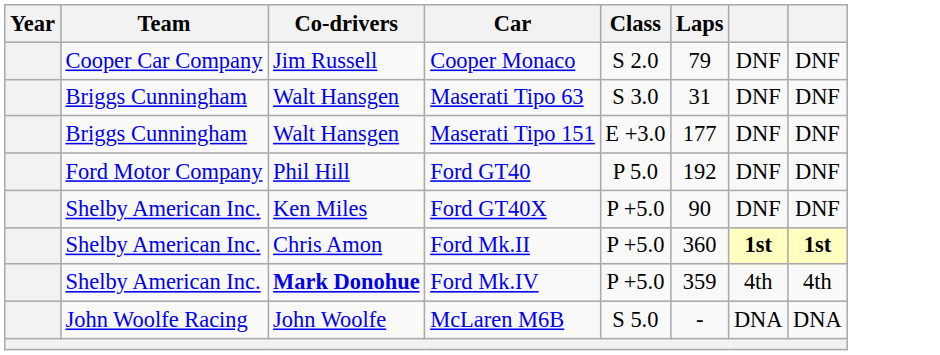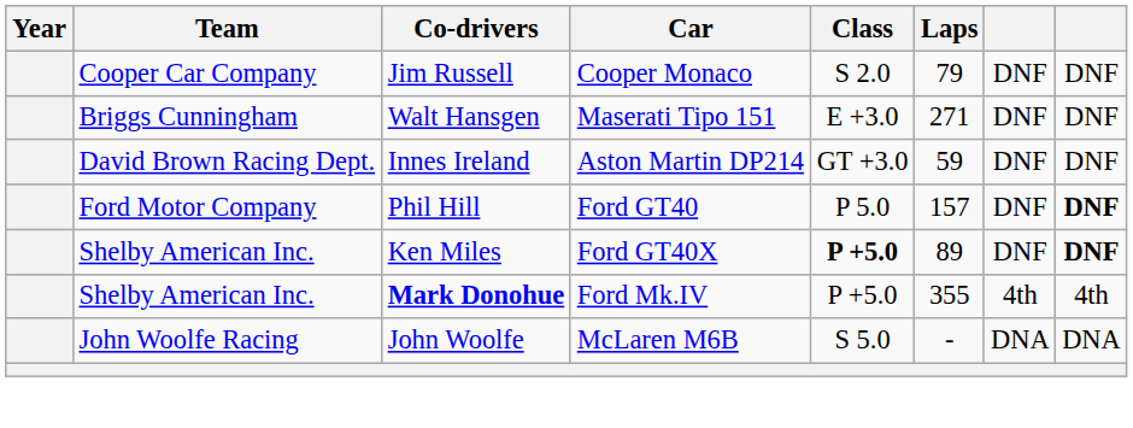 <table class="wikitable" style="text-align:center; font-size:90%">
 <tr>
 <th>Year</th>
 <th>Team</th>
 <th>Co-drivers</th>
 <th>Car</th>
 <th>Class</th>
 <th>Laps</th>
 <th></th>
 <th></th>
 </tr>
 <tr>
 <th></th>
 <td align="left"> <a href='#'>Cooper Car Company</a></td>
 <td align="left"> <a href='#'>Jim Russell</a></td>
 <td align="left"><a href='#'>Cooper Monaco</a></td>
 <td>S 2.0</td>
 <td>79</td>
 <td>DNF</td>
 <td>DNF</td>
 </tr>
 <tr>
 <th></th>
 <td align="left"> <a href='#'>Briggs Cunningham</a></td>
 <td align="left"> <a href='#'>Walt Hansgen</a></td>
-<td align="left"><a href='#'>Maserati Tipo 63</a></td>
-<td>S 3.0</td>
-<td>31</td>
+<td align="left"><a href='#'>Maserati Tipo 151</a></td>
+<td>E +3.0</td>
+<td>271</td>
 <td>DNF</td>
 <td>DNF</td>
 </tr>
 <tr>
 <th></th>
-<td align="left"> <a href='#'>Briggs Cunningham</a></td>
-<td align="left"> <a href='#'>Walt Hansgen</a></td>
-<td align="left"><a href='#'>Maserati Tipo 151</a></td>
-<td>E +3.0</td>
-<td>177</td>
+<td align="left"> <a href='#'>David Brown Racing Dept.</a></td>
+<td align="left"> <a href='#'>Innes Ireland</a></td>
+<td align="left"><a href='#'>Aston Martin DP214</a></td>
+<td>GT +3.0</td>
+<td>59</td>
 <td>DNF</td>
 <td>DNF</td>
 </tr>
 <tr>
 <th></th>
 <td align="left"> <a href='#'>Ford Motor Company</a></td>
 <td align="left"> <a href='#'>Phil Hill</a></td>
 <td align="left"><a href='#'>Ford GT40</a></td>
 <td>P 5.0</td>
-<td>192</td>
+<td>157</td>
 <td>DNF</td>
-<td>DNF</td>
+<td><strong>DNF</strong></td>
 </tr>
 <tr>
 <th></th>
 <td align="left"> <a href='#'>Shelby American Inc.</a></td>
 <td align="left"> <a href='#'>Ken Miles</a></td>
 <td align="left"><a href='#'>Ford GT40X</a></td>
-<td>P +5.0</td>
-<td>90</td>
+<td><strong>P +5.0</strong></td>
+<td>89</td>
 <td>DNF</td>
-<td>DNF</td>
-</tr>
-<tr>
-<th></th>
-<td align="left"> <a href='#'>Shelby American Inc.</a></td>
-<td align="left"> <a href='#'>Chris Amon</a></td>
-<td align="left"><a href='#'>Ford Mk.II</a></td>
-<td>P +5.0</td>
-<td>360</td>
-<td style="background:#FFFFBF;"><strong>1st</strong></td>
-<td style="background:#FFFFBF;"><strong>1st</strong></td>
+<td><strong>DNF</strong></td>
 </tr>
 <tr>
 <th></th>
 <td align="left"> <a href='#'>Shelby American Inc.</a></td>
 <td align="left"><strong> <a href='#'>Mark Donohue</a></strong></td>
 <td align="left"><a href='#'>Ford Mk.IV</a></td>
 <td>P +5.0</td>
-<td>359</td>
+<td>355</td>
 <td>4th</td>
 <td>4th</td>
 </tr>
 <tr>
 <th></th>
 <td align="left"> <a href='#'>John Woolfe Racing</a></td>
 <td align="left"> <a href='#'>John Woolfe</a></td>
 <td align="left"><a href='#'>McLaren M6B</a></td>
 <td>S 5.0</td>
 <td>-</td>
 <td>DNA</td>
 <td>DNA</td>
 </tr>
 <tr>
 <th colspan="8"></th>
 </tr>
 </table>
